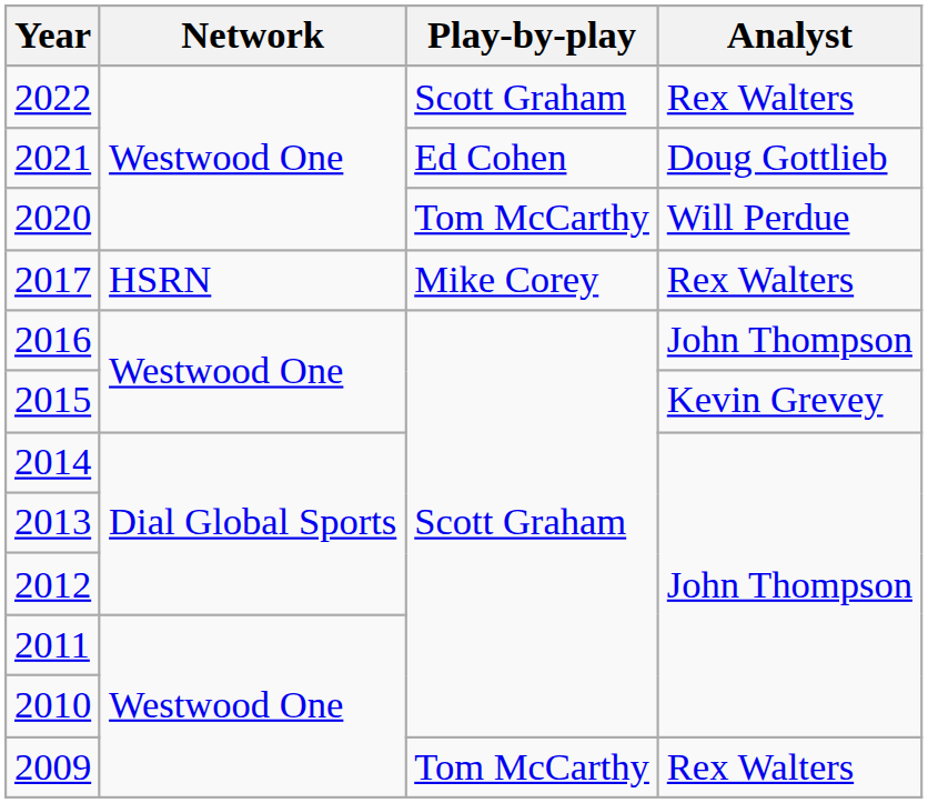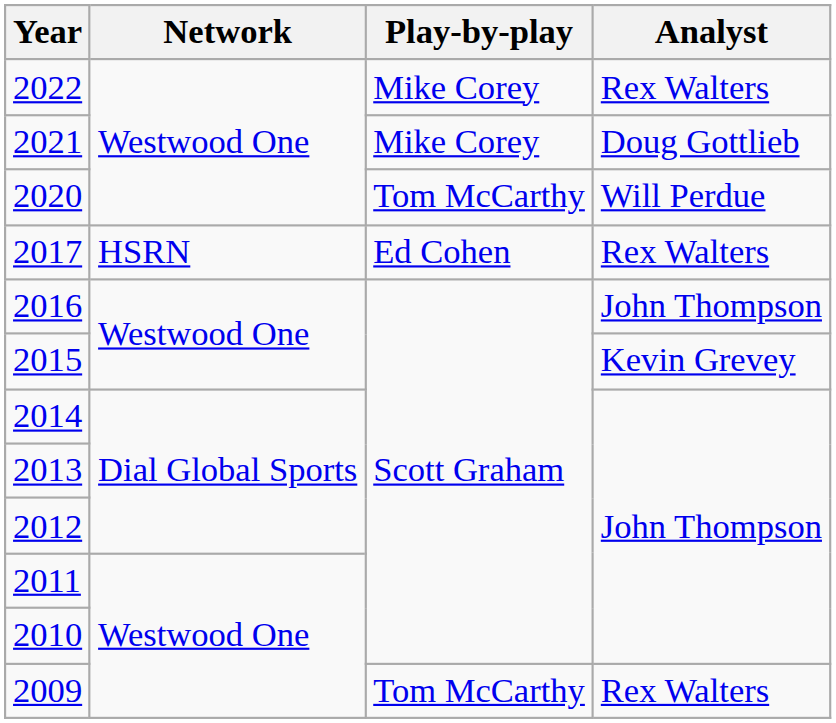 <table class="wikitable">
 <tr>
 <th>Year</th>
 <th>Network</th>
 <th>Play-by-play</th>
 <th>Analyst</th>
 </tr>
 <tr>
 <td><a href='#'>2022</a></td>
 <td rowspan=3><a href='#'>Westwood One</a></td>
-<td><a href='#'>Scott Graham</a></td>
+<td><a href='#'>Mike Corey</a></td>
 <td><a href='#'>Rex Walters</a></td>
 </tr>
 <tr>
 <td><a href='#'>2021</a></td>
-<td><a href='#'>Ed Cohen</a></td>
+<td><a href='#'>Mike Corey</a></td>
 <td><a href='#'>Doug Gottlieb</a></td>
 </tr>
 <tr>
 <td><a href='#'>2020</a></td>
 <td><a href='#'>Tom McCarthy</a></td>
 <td><a href='#'>Will Perdue</a></td>
 </tr>
 <tr>
 <td><a href='#'>2017</a></td>
 <td><a href='#'>HSRN</a></td>
-<td><a href='#'>Mike Corey</a></td>
+<td><a href='#'>Ed Cohen</a></td>
 <td><a href='#'>Rex Walters</a></td>
 </tr>
 <tr>
 <td><a href='#'>2016</a></td>
 <td rowspan=2><a href='#'>Westwood One</a></td>
 <td rowspan=7><a href='#'>Scott Graham</a></td>
 <td><a href='#'>John Thompson</a></td>
 </tr>
 <tr>
 <td><a href='#'>2015</a></td>
 <td><a href='#'>Kevin Grevey</a></td>
 </tr>
 <tr>
 <td><a href='#'>2014</a></td>
 <td rowspan=3><a href='#'>Dial Global Sports</a></td>
 <td rowspan=5><a href='#'>John Thompson</a></td>
 </tr>
 <tr>
 <td><a href='#'>2013</a></td>
 </tr>
 <tr>
 <td><a href='#'>2012</a></td>
 </tr>
 <tr>
 <td><a href='#'>2011</a></td>
 <td rowspan=3><a href='#'>Westwood One</a></td>
 </tr>
 <tr>
 <td><a href='#'>2010</a></td>
 </tr>
 <tr>
 <td><a href='#'>2009</a></td>
 <td><a href='#'>Tom McCarthy</a></td>
 <td><a href='#'>Rex Walters</a></td>
 </tr>
 </table>
